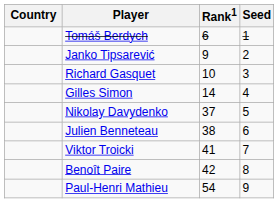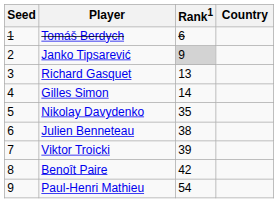 <table class="sortable wikitable">
 <tr>
-<th width="70">Country</th>
+<th>Seed</th>
 <th width="175">Player</th>
 <th>Rank<sup>1</sup></th>
-<th>Seed</th>
+<th width="70">Country</th>
 </tr>
 <tr>
-<td><s></s></td>
+<td><s>1</s></td>
 <td><s><a href='#'>Tomáš Berdych</a></s></td>
 <td><s>6</s></td>
-<td><s>1</s></td>
+<td><s></s></td>
 </tr>
 <tr>
+<td>2</td>
+<td><a href='#'>Janko Tipsarević</a></td>
+<td style="background: lightgrey;">9</td>
 <td></td>
-<td><a href='#'>Janko Tipsarević</a></td>
-<td>9</td>
-<td>2</td>
 </tr>
 <tr>
+<td>3</td>
+<td><a href='#'>Richard Gasquet</a></td>
+<td>13</td>
 <td></td>
-<td><a href='#'>Richard Gasquet</a></td>
-<td>10</td>
-<td>3</td>
 </tr>
 <tr>
-<td></td>
+<td>4</td>
 <td><a href='#'>Gilles Simon</a></td>
 <td>14</td>
-<td>4</td>
+<td></td>
 </tr>
 <tr>
+<td>5</td>
+<td><a href='#'>Nikolay Davydenko</a></td>
+<td>35</td>
 <td></td>
-<td><a href='#'>Nikolay Davydenko</a></td>
-<td>37</td>
-<td>5</td>
 </tr>
 <tr>
-<td></td>
+<td>6</td>
 <td><a href='#'>Julien Benneteau</a></td>
 <td>38</td>
-<td>6</td>
+<td></td>
 </tr>
 <tr>
+<td>7</td>
+<td><a href='#'>Viktor Troicki</a></td>
+<td>39</td>
 <td></td>
-<td><a href='#'>Viktor Troicki</a></td>
-<td>41</td>
-<td>7</td>
 </tr>
 <tr>
-<td></td>
+<td>8</td>
 <td><a href='#'>Benoît Paire</a></td>
 <td>42</td>
-<td>8</td>
+<td></td>
 </tr>
 <tr>
-<td></td>
+<td>9</td>
 <td><a href='#'>Paul-Henri Mathieu</a></td>
 <td>54</td>
-<td>9</td>
+<td></td>
 </tr>
 </table>
